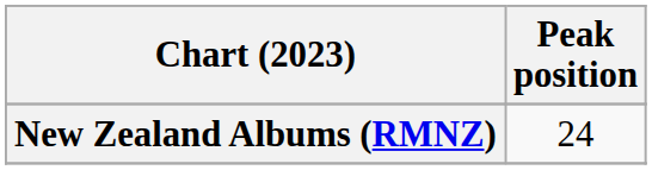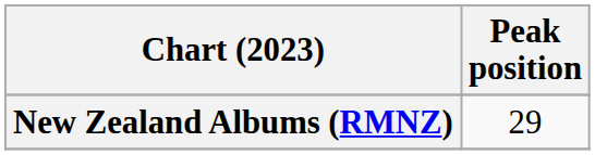 <table class="wikitable sortable plainrowheaders" style="text-align:center">
 <tr>
 <th scope="col">Chart (2023)</th>
 <th scope="col">Peak<br>position</th>
 </tr>
 <tr>
 </tr>
 <tr>
 <th scope="row">New Zealand Albums (<a href='#'>RMNZ</a>)</th>
-<td>24</td>
+<td>29</td>
 </tr>
 <tr>
 </tr>
 <tr>
 </tr>
 </table>
